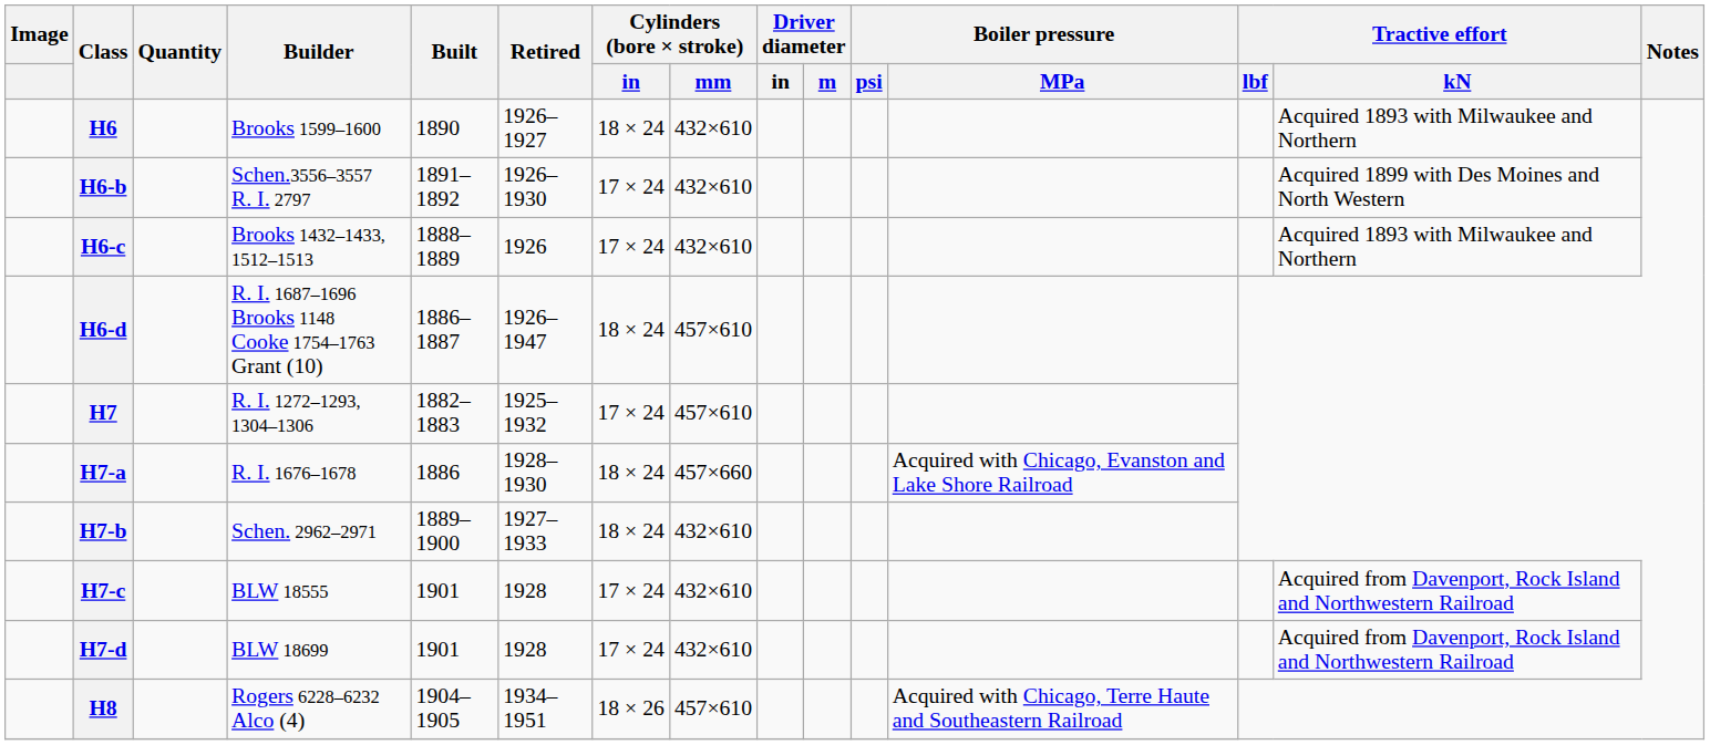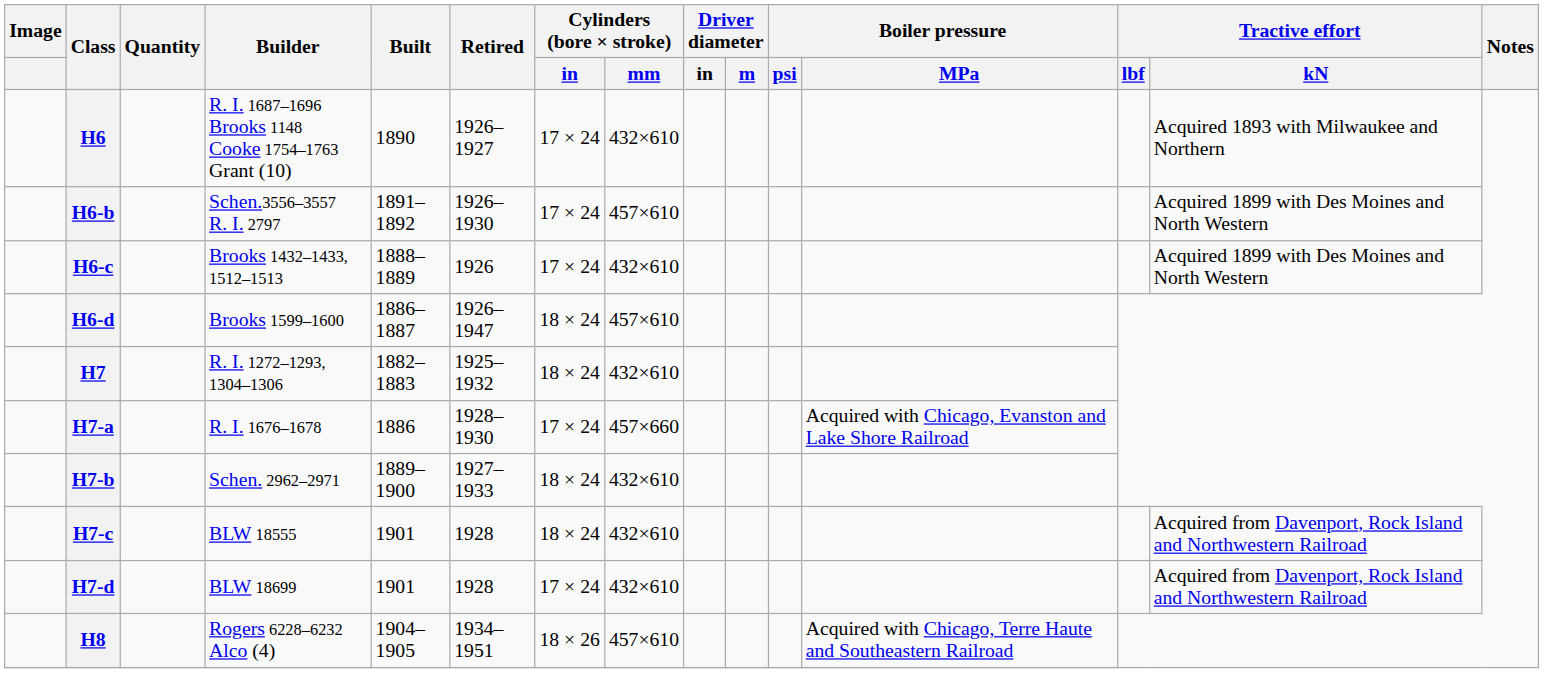 <table class="wikitable sortable">
 <tr>
 <th>Image</th>
 <th rowspan="2">Class</th>
 <th rowspan="2">Quantity</th>
 <th rowspan="2">Builder</th>
 <th rowspan="2">Built</th>
 <th rowspan="2">Retired</th>
 <th colspan="2">Cylinders<br>(bore × stroke)</th>
 <th colspan="2"><a href='#'>Driver</a><br>diameter</th>
 <th colspan="2">Boiler pressure</th>
 <th colspan="2"><a href='#'>Tractive effort</a></th>
 <th rowspan="2">Notes</th>
 </tr>
 <tr>
 <th></th>
 <th><a href='#'>in</a></th>
 <th><a href='#'>mm</a></th>
 <th>in</th>
 <th><a href='#'>m</a></th>
 <th><a href='#'>psi</a></th>
 <th><a href='#'>MPa</a></th>
 <th><a href='#'>lbf</a></th>
 <th><a href='#'>kN</a></th>
 </tr>
 <tr>
 <td></td>
 <th><a href='#'>H6</a></th>
 <td></td>
-<td><a href='#'>Brooks</a><small> 1599–1600</small></td>
+<td><a href='#'>R. I.</a><small> 1687–1696</small><br><a href='#'>Brooks</a><small> 1148</small><br><a href='#'>Cooke</a><small> 1754–1763</small><br>Grant (10)</td>
 <td>1890</td>
 <td>1926–1927</td>
-<td>18 × 24</td>
+<td>17 × 24</td>
 <td>432×610</td>
 <td></td>
 <td></td>
 <td></td>
 <td></td>
 <td></td>
 <td>Acquired 1893 with Milwaukee and Northern</td>
 </tr>
 <tr>
 <td></td>
 <th><a href='#'>H6-b</a></th>
 <td></td>
 <td><a href='#'>Schen.</a><small>3556–3557</small><br><a href='#'>R. I.</a><small> 2797</small></td>
 <td>1891–1892</td>
 <td>1926–1930</td>
 <td>17 × 24</td>
-<td>432×610</td>
+<td>457×610</td>
 <td></td>
 <td></td>
 <td></td>
 <td></td>
 <td></td>
 <td>Acquired 1899 with Des Moines and North Western</td>
 </tr>
 <tr>
 <td></td>
 <th><a href='#'>H6-c</a></th>
 <td></td>
 <td><a href='#'>Brooks</a><small> 1432–1433, 1512–1513</small></td>
 <td>1888–1889</td>
 <td>1926</td>
 <td>17 × 24</td>
 <td>432×610</td>
 <td></td>
 <td></td>
 <td></td>
 <td></td>
 <td></td>
-<td>Acquired 1893 with Milwaukee and Northern</td>
+<td>Acquired 1899 with Des Moines and North Western</td>
 </tr>
 <tr>
 <td></td>
 <th><a href='#'>H6-d</a></th>
 <td></td>
-<td><a href='#'>R. I.</a><small> 1687–1696</small><br><a href='#'>Brooks</a><small> 1148</small><br><a href='#'>Cooke</a><small> 1754–1763</small><br>Grant (10)</td>
+<td><a href='#'>Brooks</a><small> 1599–1600</small></td>
 <td>1886–1887</td>
 <td>1926–1947</td>
 <td>18 × 24</td>
 <td>457×610</td>
 <td></td>
 <td></td>
 <td></td>
 <td></td>
 </tr>
 <tr>
 <td></td>
 <th><a href='#'>H7</a></th>
 <td></td>
 <td><a href='#'>R. I.</a><small> 1272–1293, 1304–1306</small></td>
 <td>1882–1883</td>
 <td>1925–1932</td>
-<td>17 × 24</td>
-<td>457×610</td>
+<td>18 × 24</td>
+<td>432×610</td>
 <td></td>
 <td></td>
 <td></td>
 <td></td>
 </tr>
 <tr>
 <td></td>
 <th><a href='#'>H7-a</a></th>
 <td></td>
 <td><a href='#'>R. I.</a><small> 1676–1678</small></td>
 <td>1886</td>
 <td>1928–1930</td>
-<td>18 × 24</td>
+<td>17 × 24</td>
 <td>457×660</td>
 <td></td>
 <td></td>
 <td></td>
 <td>Acquired with <a href='#'>Chicago, Evanston and Lake Shore Railroad</a></td>
 </tr>
 <tr>
 <td></td>
 <th><a href='#'>H7-b</a></th>
 <td></td>
 <td><a href='#'>Schen.</a><small> 2962–2971</small></td>
 <td>1889–1900</td>
 <td>1927–1933</td>
 <td>18 × 24</td>
 <td>432×610</td>
 <td></td>
 <td></td>
 <td></td>
 <td></td>
 </tr>
 <tr>
 <td></td>
 <th><a href='#'>H7-c</a></th>
 <td></td>
 <td><a href='#'>BLW</a><small> 18555</small></td>
 <td>1901</td>
 <td>1928</td>
-<td>17 × 24</td>
+<td>18 × 24</td>
 <td>432×610</td>
 <td></td>
 <td></td>
 <td></td>
 <td></td>
 <td></td>
 <td>Acquired from <a href='#'>Davenport, Rock Island and Northwestern Railroad</a></td>
 </tr>
 <tr>
 <td></td>
 <th><a href='#'>H7-d</a></th>
 <td></td>
 <td><a href='#'>BLW</a><small> 18699</small></td>
 <td>1901</td>
 <td>1928</td>
 <td>17 × 24</td>
 <td>432×610</td>
 <td></td>
 <td></td>
 <td></td>
 <td></td>
 <td></td>
 <td>Acquired from <a href='#'>Davenport, Rock Island and Northwestern Railroad</a></td>
 </tr>
 <tr>
 <td></td>
 <th><a href='#'>H8</a></th>
 <td></td>
 <td><a href='#'>Rogers</a><small> 6228–6232</small><br><a href='#'>Alco</a> (4)</td>
 <td>1904–1905</td>
 <td>1934–1951</td>
 <td>18 × 26</td>
 <td>457×610</td>
 <td></td>
 <td></td>
 <td></td>
 <td>Acquired with <a href='#'>Chicago, Terre Haute and Southeastern Railroad</a></td>
 </tr>
 <tr>
 </tr>
 </table>
